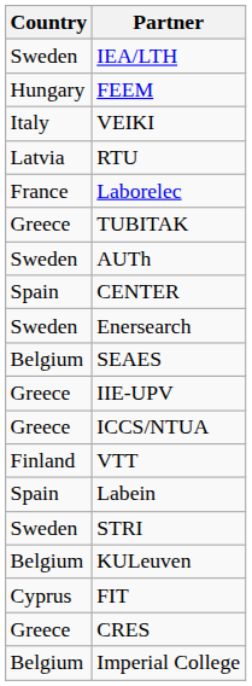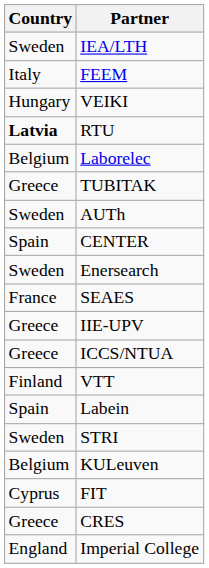 <table class="wikitable">
 <tr>
 <th>Country</th>
 <th>Partner</th>
 </tr>
 <tr>
 <td>Sweden</td>
 <td><a href='#'>IEA/LTH</a></td>
 </tr>
 <tr>
-<td>Hungary</td>
+<td>Italy</td>
 <td><a href='#'>FEEM</a></td>
 </tr>
 <tr>
-<td>Italy</td>
+<td>Hungary</td>
 <td>VEIKI</td>
 </tr>
 <tr>
-<td>Latvia</td>
+<td><strong>Latvia</strong></td>
 <td>RTU</td>
 </tr>
 <tr>
-<td>France</td>
+<td>Belgium</td>
 <td><a href='#'>Laborelec</a></td>
 </tr>
 <tr>
 <td>Greece</td>
 <td>TUBITAK</td>
 </tr>
 <tr>
 <td>Sweden</td>
 <td>AUTh</td>
 </tr>
 <tr>
 <td>Spain</td>
 <td>CENTER</td>
 </tr>
 <tr>
 <td>Sweden</td>
 <td>Enersearch</td>
 </tr>
 <tr>
-<td>Belgium</td>
+<td>France</td>
 <td>SEAES</td>
 </tr>
 <tr>
 <td>Greece</td>
 <td>IIE-UPV</td>
 </tr>
 <tr>
 <td>Greece</td>
 <td>ICCS/NTUA</td>
 </tr>
 <tr>
 <td>Finland</td>
 <td>VTT</td>
 </tr>
 <tr>
 <td>Spain</td>
 <td>Labein</td>
 </tr>
 <tr>
 <td>Sweden</td>
 <td>STRI</td>
 </tr>
 <tr>
 <td>Belgium</td>
 <td>KULeuven</td>
 </tr>
 <tr>
 <td>Cyprus</td>
 <td>FIT</td>
 </tr>
 <tr>
 <td>Greece</td>
 <td>CRES</td>
 </tr>
 <tr>
-<td>Belgium</td>
+<td>England</td>
 <td>Imperial College</td>
 </tr>
 </table>
